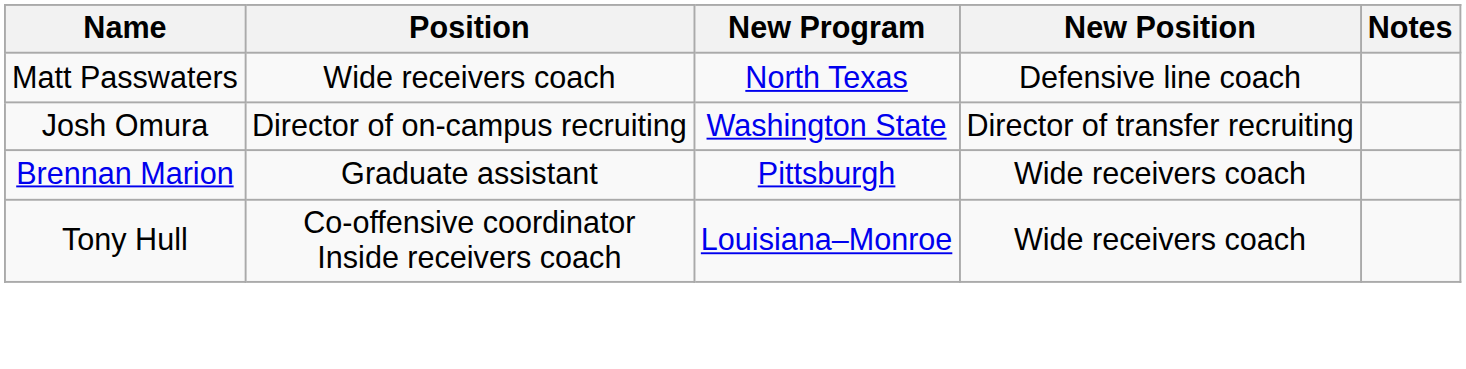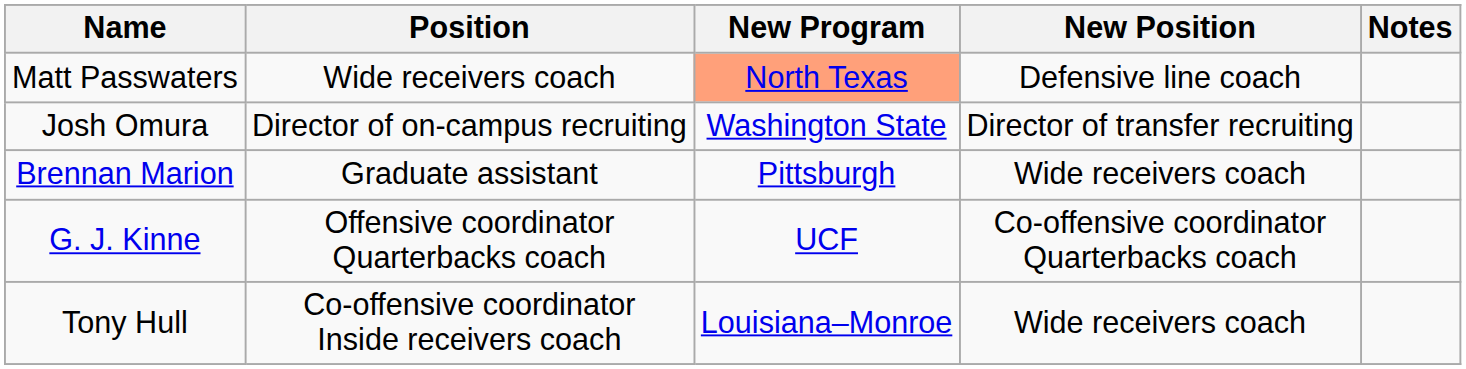 <table class="wikitable sortable" style="text-align: center;">
 <tr>
 <th>Name</th>
 <th class=unsortable>Position</th>
 <th>New Program</th>
 <th class=unsortable>New Position</th>
 <th class=unsortable>Notes</th>
 </tr>
 <tr>
 <td>Matt Passwaters</td>
 <td>Wide receivers coach</td>
-<td><a href='#'>North Texas</a></td>
+<td style="background: lightsalmon;"><a href='#'>North Texas</a></td>
 <td>Defensive line coach</td>
 <td></td>
 </tr>
 <tr>
 <td>Josh Omura</td>
 <td>Director of on-campus recruiting</td>
 <td><a href='#'>Washington State</a></td>
 <td>Director of transfer recruiting</td>
 <td></td>
 </tr>
 <tr>
 <td><a href='#'>Brennan Marion</a></td>
 <td>Graduate assistant</td>
 <td><a href='#'>Pittsburgh</a></td>
 <td>Wide receivers coach</td>
 <td></td>
 </tr>
 <tr>
+<td><a href='#'>G. J. Kinne</a></td>
+<td>Offensive coordinator<br>Quarterbacks coach</td>
+<td><a href='#'>UCF</a></td>
+<td>Co-offensive coordinator<br>Quarterbacks coach</td>
+<td></td>
+</tr>
+<tr>
 <td>Tony Hull</td>
 <td>Co-offensive coordinator<br>Inside receivers coach</td>
 <td><a href='#'>Louisiana–Monroe</a></td>
 <td>Wide receivers coach</td>
 <td></td>
 </tr>
 </table>
